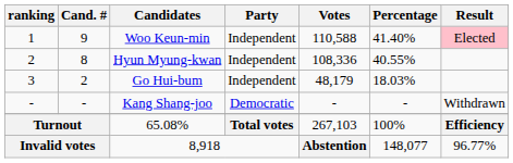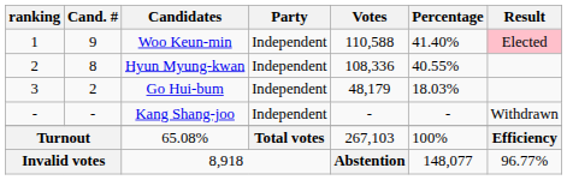 <table class="wikitable sortable" style="text-align:center;">
 <tr>
 <th>ranking</th>
 <th>Cand. #</th>
 <th>Candidates</th>
 <th>Party</th>
 <th>Votes</th>
 <th>Percentage</th>
 <th>Result</th>
 </tr>
 <tr>
 <td>1</td>
 <td>9</td>
 <td><a href='#'>Woo Keun-min</a></td>
 <td>Independent</td>
 <td>110,588</td>
 <td align=left>41.40%</td>
 <td style="background: pink;">Elected</td>
 </tr>
 <tr>
 <td>2</td>
 <td>8</td>
 <td><a href='#'>Hyun Myung-kwan</a></td>
 <td>Independent</td>
 <td>108,336</td>
 <td align=left>40.55%</td>
 <td></td>
 </tr>
 <tr>
 <td>3</td>
 <td>2</td>
 <td><a href='#'>Go Hui-bum</a></td>
 <td>Independent</td>
 <td>48,179</td>
 <td align=left>18.03%</td>
 <td></td>
 </tr>
 <tr>
 <td>-</td>
 <td>-</td>
 <td><a href='#'>Kang Shang-joo</a></td>
-<td><a href='#'>Democratic</a></td>
+<td>Independent</td>
 <td>-</td>
 <td>-</td>
 <td>Withdrawn</td>
 </tr>
 <tr>
 </tr>
 <tr class="sortbottom">
 <th colspan=2>Turnout</th>
 <td>65.08%</td>
 <th>Total votes</th>
 <td>267,103</td>
 <td align=left>100%</td>
 <th>Efficiency</th>
 </tr>
 <tr class="sortbottom">
 <th colspan=2>Invalid votes</th>
 <td colspan=2>8,918</td>
 <th>Abstention</th>
 <td>148,077</td>
 <td>96.77%</td>
 </tr>
 </table>
